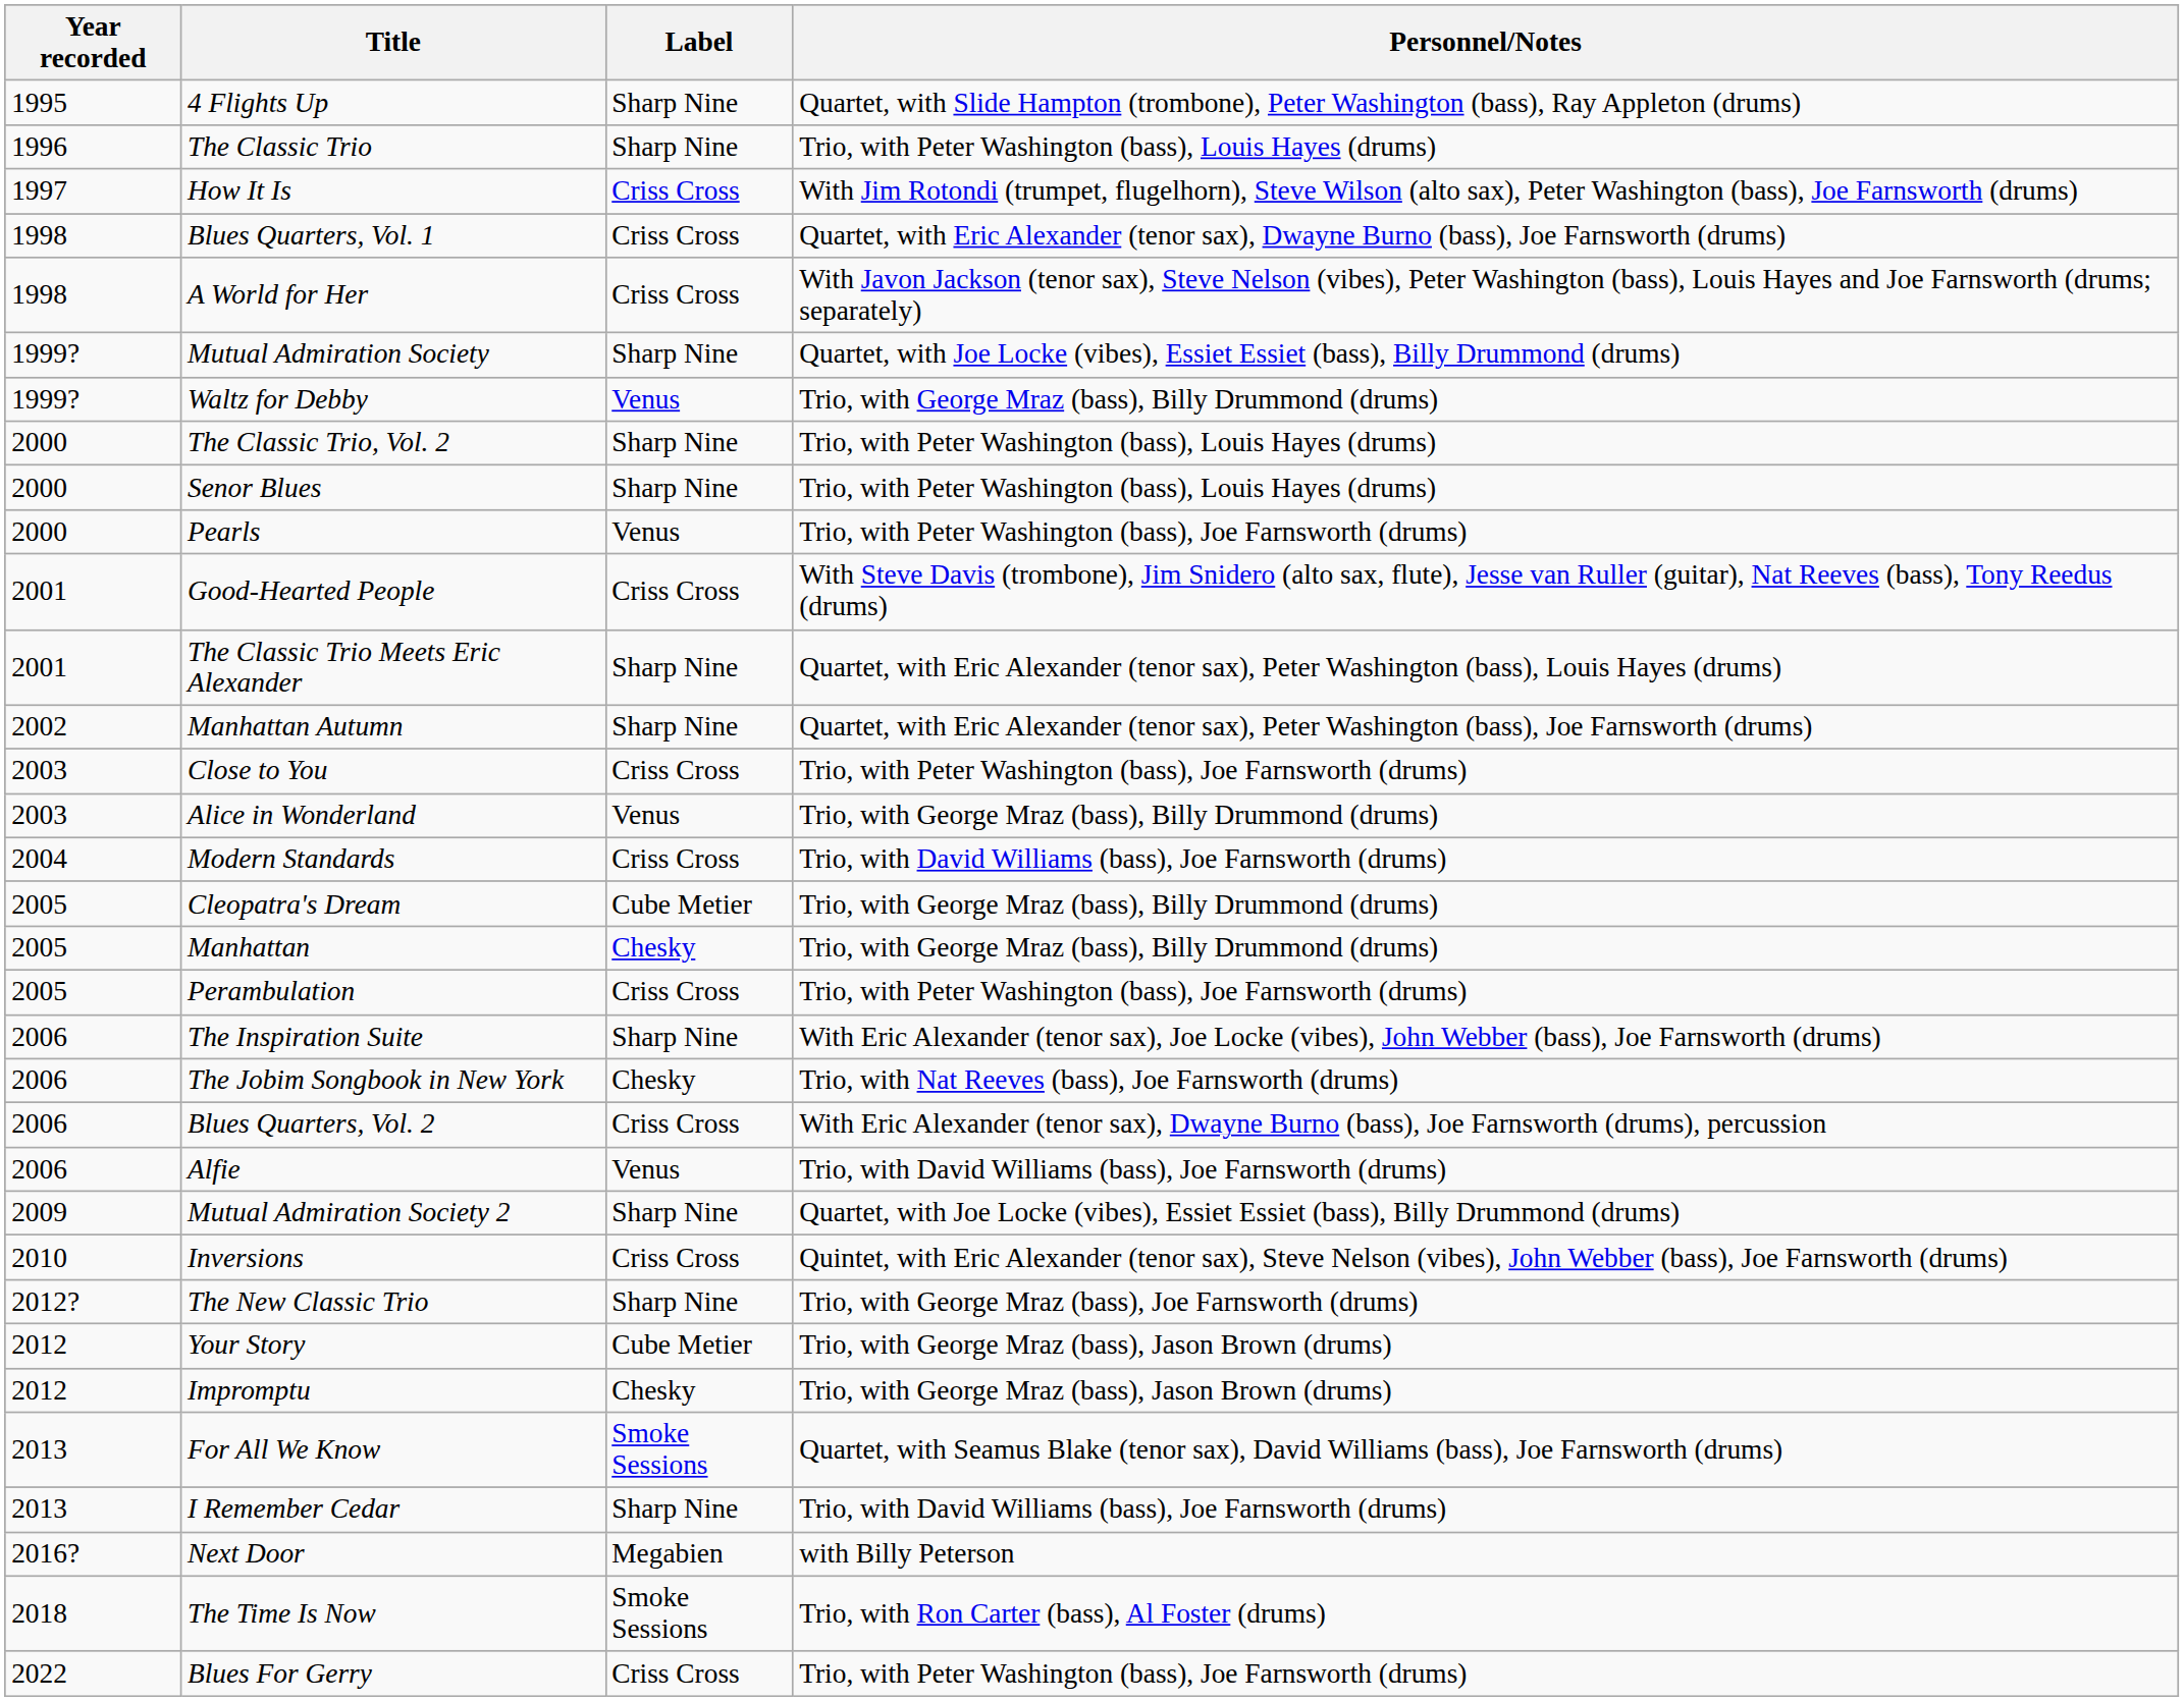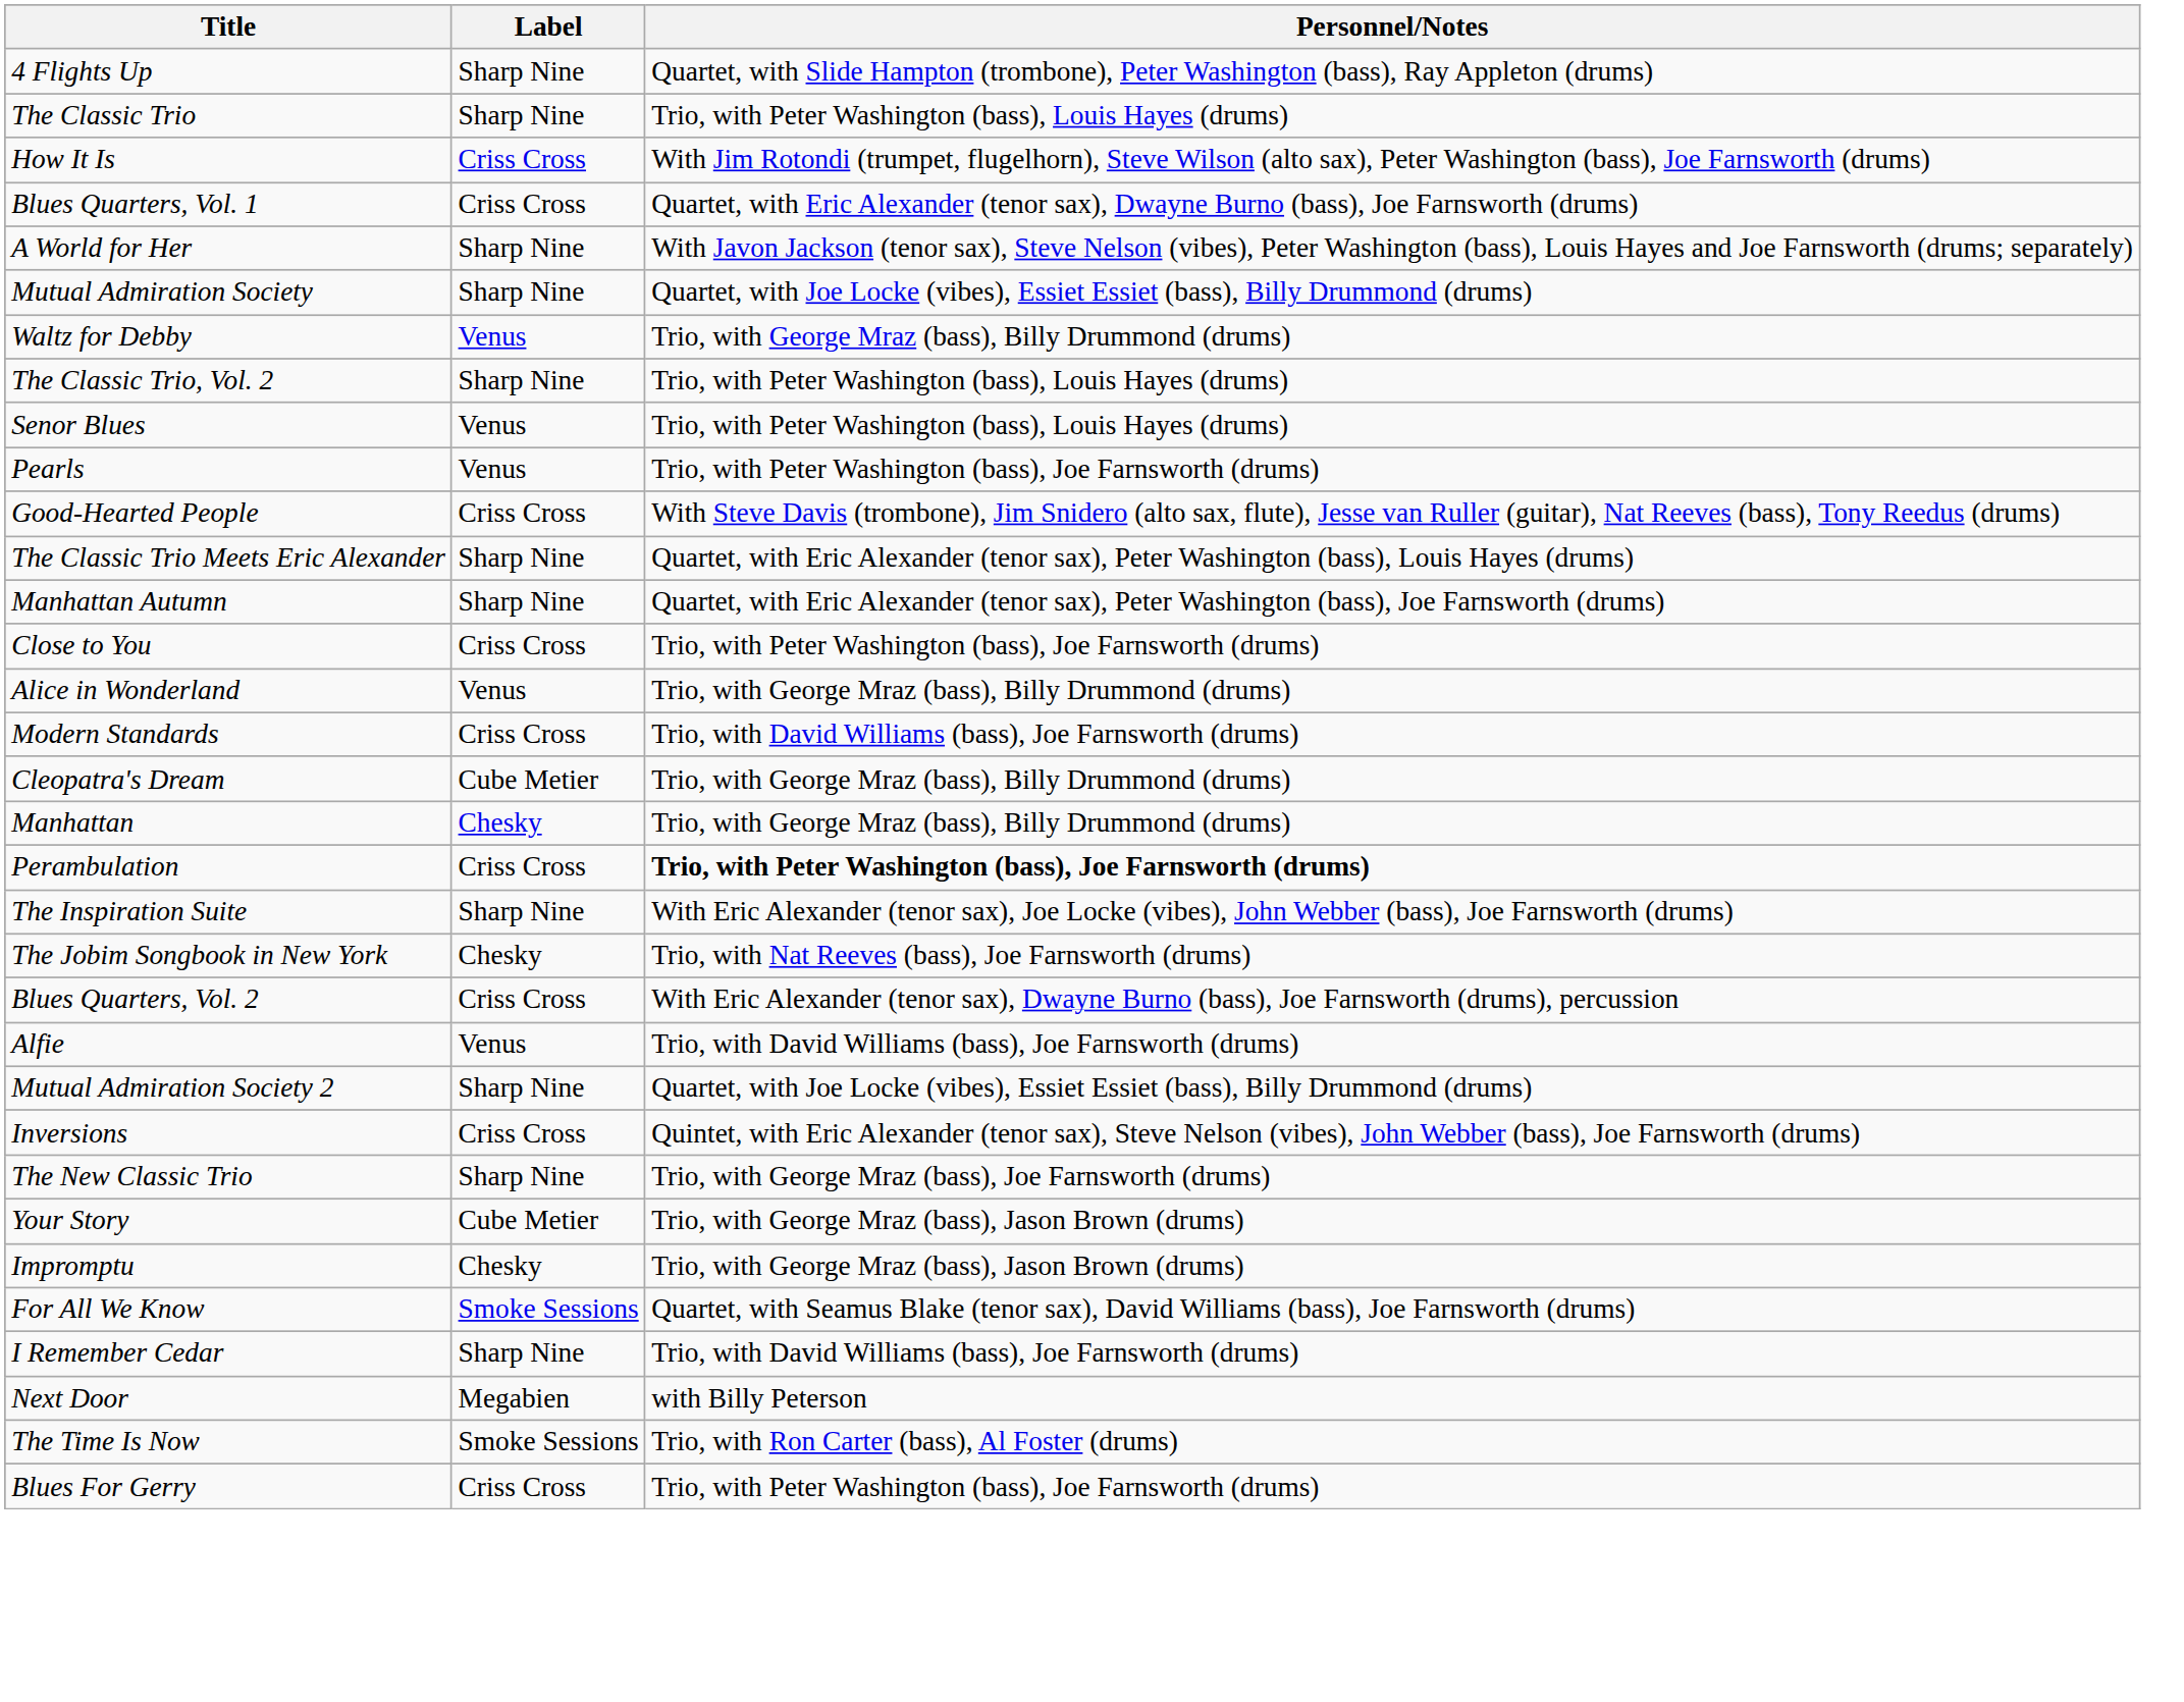 <table class="wikitable sortable">
 <tr>
-<th>Year recorded</th>
 <th>Title</th>
 <th>Label</th>
 <th>Personnel/Notes</th>
 </tr>
 <tr>
-<td>1995</td>
 <td><em>4 Flights Up</em></td>
 <td>Sharp Nine</td>
 <td>Quartet, with <a href='#'>Slide Hampton</a> (trombone), <a href='#'>Peter Washington</a> (bass), Ray Appleton (drums)</td>
 </tr>
 <tr>
-<td>1996</td>
 <td><em>The Classic Trio</em></td>
 <td>Sharp Nine</td>
 <td>Trio, with Peter Washington (bass), <a href='#'>Louis Hayes</a> (drums)</td>
 </tr>
 <tr>
-<td>1997</td>
 <td><em>How It Is</em></td>
 <td><a href='#'>Criss Cross</a></td>
 <td>With <a href='#'>Jim Rotondi</a> (trumpet, flugelhorn), <a href='#'>Steve Wilson</a> (alto sax), Peter Washington (bass), <a href='#'>Joe Farnsworth</a> (drums)</td>
 </tr>
 <tr>
-<td>1998</td>
 <td><em>Blues Quarters, Vol. 1</em></td>
 <td>Criss Cross</td>
 <td>Quartet, with <a href='#'>Eric Alexander</a> (tenor sax), <a href='#'>Dwayne Burno</a> (bass), Joe Farnsworth (drums)</td>
 </tr>
 <tr>
-<td>1998</td>
 <td><em>A World for Her</em></td>
-<td>Criss Cross</td>
+<td>Sharp Nine</td>
 <td>With <a href='#'>Javon Jackson</a> (tenor sax), <a href='#'>Steve Nelson</a> (vibes), Peter Washington (bass), Louis Hayes and Joe Farnsworth (drums; separately)</td>
 </tr>
 <tr>
-<td>1999?</td>
 <td><em>Mutual Admiration Society</em></td>
 <td>Sharp Nine</td>
 <td>Quartet, with <a href='#'>Joe Locke</a> (vibes), <a href='#'>Essiet Essiet</a> (bass), <a href='#'>Billy Drummond</a> (drums)</td>
 </tr>
 <tr>
-<td>1999?</td>
 <td><em>Waltz for Debby</em></td>
 <td><a href='#'>Venus</a></td>
 <td>Trio, with <a href='#'>George Mraz</a> (bass), Billy Drummond (drums)</td>
 </tr>
 <tr>
-<td>2000</td>
 <td><em>The Classic Trio, Vol. 2</em></td>
 <td>Sharp Nine</td>
 <td>Trio, with Peter Washington (bass), Louis Hayes (drums)</td>
 </tr>
 <tr>
-<td>2000</td>
 <td><em>Senor Blues</em></td>
-<td>Sharp Nine</td>
+<td>Venus</td>
 <td>Trio, with Peter Washington  (bass), Louis Hayes (drums)</td>
 </tr>
 <tr>
-<td>2000</td>
 <td><em>Pearls</em></td>
 <td>Venus</td>
 <td>Trio, with Peter Washington  (bass), Joe Farnsworth (drums)</td>
 </tr>
 <tr>
-<td>2001</td>
 <td><em>Good-Hearted People</em></td>
 <td>Criss Cross</td>
 <td>With <a href='#'>Steve Davis</a> (trombone), <a href='#'>Jim Snidero</a> (alto sax, flute), <a href='#'>Jesse van Ruller</a> (guitar), <a href='#'>Nat Reeves</a> (bass), <a href='#'>Tony Reedus</a> (drums)</td>
 </tr>
 <tr>
-<td>2001</td>
 <td><em>The Classic Trio Meets Eric Alexander</em></td>
 <td>Sharp Nine</td>
 <td>Quartet, with Eric Alexander (tenor sax), Peter Washington (bass), Louis Hayes (drums)</td>
 </tr>
 <tr>
-<td>2002</td>
 <td><em>Manhattan Autumn</em></td>
 <td>Sharp Nine</td>
 <td>Quartet, with Eric Alexander (tenor sax), Peter Washington  (bass), Joe Farnsworth (drums)</td>
 </tr>
 <tr>
-<td>2003</td>
 <td><em>Close to You</em></td>
 <td>Criss Cross</td>
 <td>Trio, with Peter Washington  (bass), Joe Farnsworth (drums)</td>
 </tr>
 <tr>
-<td>2003</td>
 <td><em>Alice in Wonderland</em></td>
 <td>Venus</td>
 <td>Trio, with George Mraz (bass), Billy Drummond (drums)</td>
 </tr>
 <tr>
-<td>2004</td>
 <td><em>Modern Standards</em></td>
 <td>Criss Cross</td>
 <td>Trio, with <a href='#'>David Williams</a> (bass), Joe Farnsworth (drums)</td>
 </tr>
 <tr>
-<td>2005</td>
 <td><em>Cleopatra's Dream</em></td>
 <td>Cube Metier</td>
 <td>Trio, with George Mraz (bass), Billy Drummond (drums)</td>
 </tr>
 <tr>
-<td>2005</td>
 <td><em>Manhattan</em></td>
 <td><a href='#'>Chesky</a></td>
 <td>Trio, with George Mraz (bass), Billy Drummond (drums)</td>
 </tr>
 <tr>
-<td>2005</td>
 <td><em>Perambulation</em></td>
 <td>Criss Cross</td>
-<td>Trio, with Peter Washington  (bass), Joe Farnsworth (drums)</td>
+<td><strong>Trio, with Peter Washington  (bass), Joe Farnsworth (drums)</strong></td>
 </tr>
 <tr>
-<td>2006</td>
 <td><em>The Inspiration Suite</em></td>
 <td>Sharp Nine</td>
 <td>With  Eric Alexander (tenor sax), Joe Locke (vibes), <a href='#'>John Webber</a> (bass), Joe Farnsworth (drums)</td>
 </tr>
 <tr>
-<td>2006</td>
 <td><em>The Jobim Songbook in New York</em></td>
 <td>Chesky</td>
 <td>Trio, with <a href='#'>Nat Reeves</a> (bass), Joe Farnsworth (drums)</td>
 </tr>
 <tr>
-<td>2006</td>
 <td><em>Blues Quarters, Vol. 2</em></td>
 <td>Criss Cross</td>
 <td>With  Eric Alexander (tenor sax), <a href='#'>Dwayne Burno</a> (bass), Joe Farnsworth (drums), percussion</td>
 </tr>
 <tr>
-<td>2006</td>
 <td><em>Alfie</em></td>
 <td>Venus</td>
 <td>Trio, with David Williams (bass), Joe Farnsworth (drums)</td>
 </tr>
 <tr>
-<td>2009</td>
 <td><em>Mutual Admiration Society 2</em></td>
 <td>Sharp Nine</td>
 <td>Quartet, with Joe Locke (vibes), Essiet Essiet (bass), Billy Drummond (drums)</td>
 </tr>
 <tr>
-<td>2010</td>
 <td><em>Inversions</em></td>
 <td>Criss Cross</td>
 <td>Quintet, with  Eric Alexander (tenor sax), Steve Nelson (vibes), <a href='#'>John Webber</a> (bass), Joe Farnsworth (drums)</td>
 </tr>
 <tr>
-<td>2012?</td>
 <td><em>The New Classic Trio</em></td>
 <td>Sharp Nine</td>
 <td>Trio, with George Mraz (bass), Joe Farnsworth (drums)</td>
 </tr>
 <tr>
-<td>2012</td>
 <td><em>Your Story</em></td>
 <td>Cube Metier</td>
 <td>Trio, with George Mraz (bass), Jason Brown (drums)</td>
 </tr>
 <tr>
-<td>2012</td>
 <td><em>Impromptu</em></td>
 <td>Chesky</td>
 <td>Trio, with George Mraz (bass), Jason Brown (drums)</td>
 </tr>
 <tr>
-<td>2013</td>
 <td><em>For All We Know</em></td>
 <td><a href='#'>Smoke Sessions</a></td>
 <td>Quartet, with Seamus Blake (tenor sax), David Williams  (bass), Joe Farnsworth (drums)</td>
 </tr>
 <tr>
-<td>2013</td>
 <td><em>I Remember Cedar</em></td>
 <td>Sharp Nine</td>
 <td>Trio, with David Williams (bass), Joe Farnsworth (drums)</td>
 </tr>
 <tr>
-<td>2016?</td>
 <td><em>Next Door</em></td>
 <td>Megabien</td>
 <td>with Billy Peterson</td>
 </tr>
 <tr>
-<td>2018</td>
 <td><em>The Time Is Now</em></td>
 <td>Smoke Sessions</td>
 <td>Trio, with <a href='#'>Ron Carter</a> (bass), <a href='#'>Al Foster</a> (drums)</td>
 </tr>
 <tr>
-<td>2022</td>
 <td><em>Blues For Gerry</em></td>
 <td>Criss Cross</td>
 <td>Trio, with Peter Washington (bass), Joe Farnsworth (drums)</td>
 </tr>
 </table>
